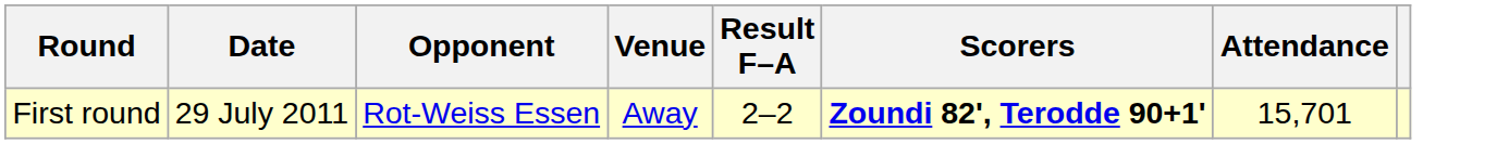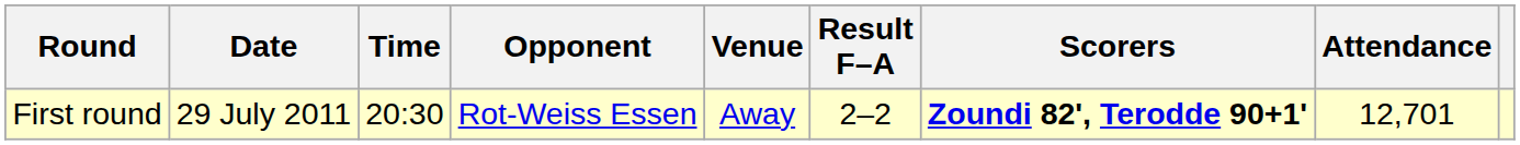 <table class="wikitable" style="text-align:center">
 <tr>
 <th>Round</th>
 <th>Date</th>
+<th>Time</th>
 <th>Opponent</th>
 <th>Venue</th>
 <th>Result<br>F–A</th>
 <th>Scorers</th>
 <th>Attendance</th>
 <th class="unsortable"></th>
 </tr>
 <tr bgcolor="#FFFFCC">
 <td>First round</td>
 <td>29 July 2011</td>
+<td>20:30</td>
 <td><a href='#'>Rot-Weiss Essen</a></td>
 <td><a href='#'>Away</a></td>
 <td>2–2 <br></td>
 <td><strong><a href='#'>Zoundi</a> 82', <a href='#'>Terodde</a> 90+1'</strong></td>
-<td>15,701</td>
+<td>12,701</td>
 <td></td>
 </tr>
 </table>
